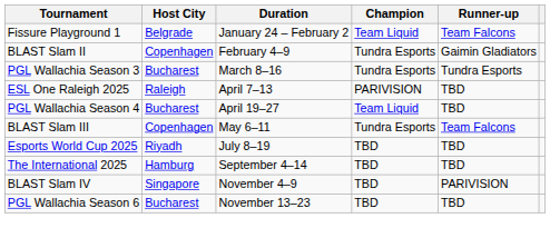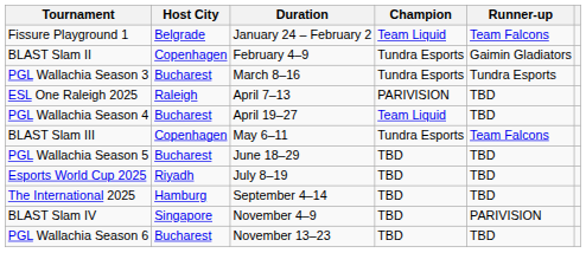 <table class="wikitable">
 <tr>
 <th>Tournament</th>
 <th>Host City</th>
 <th>Duration</th>
 <th>Champion</th>
 <th>Runner-up</th>
 <th></th>
 </tr>
 <tr>
 <td>Fissure Playground 1</td>
 <td> <a href='#'>Belgrade</a></td>
 <td>January 24 – February 2</td>
 <td><a href='#'>Team Liquid</a></td>
 <td><a href='#'>Team Falcons</a></td>
 <td></td>
 </tr>
 <tr>
 <td>BLAST Slam II</td>
 <td> <a href='#'>Copenhagen</a></td>
 <td>February 4–9</td>
 <td>Tundra Esports</td>
 <td>Gaimin Gladiators</td>
 <td></td>
 </tr>
 <tr>
 <td><a href='#'>PGL</a> Wallachia Season 3</td>
 <td> <a href='#'>Bucharest</a></td>
 <td>March 8–16</td>
 <td>Tundra Esports</td>
 <td>Tundra Esports</td>
 <td></td>
 </tr>
 <tr>
 <td><a href='#'>ESL</a> One Raleigh 2025</td>
 <td> <a href='#'>Raleigh</a></td>
 <td>April 7–13</td>
 <td>PARIVISION</td>
 <td>TBD</td>
 <td></td>
 </tr>
 <tr>
 <td><a href='#'>PGL</a> Wallachia Season 4</td>
 <td> <a href='#'>Bucharest</a></td>
 <td>April 19–27</td>
 <td><a href='#'>Team Liquid</a></td>
 <td>TBD</td>
 <td></td>
 </tr>
 <tr>
 <td>BLAST Slam III</td>
 <td> <a href='#'>Copenhagen</a></td>
 <td>May 6–11</td>
 <td>Tundra Esports</td>
 <td><a href='#'>Team Falcons</a></td>
 <td></td>
 </tr>
 <tr>
+<td><a href='#'>PGL</a> Wallachia Season 5</td>
+<td> <a href='#'>Bucharest</a></td>
+<td>June 18–29</td>
+<td>TBD</td>
+<td>TBD</td>
+<td></td>
+</tr>
+<tr>
 <td><a href='#'>Esports World Cup 2025</a></td>
 <td> <a href='#'>Riyadh</a></td>
 <td>July 8–19</td>
 <td>TBD</td>
 <td>TBD</td>
 <td></td>
 </tr>
 <tr>
 <td><a href='#'>The International</a> 2025</td>
 <td> <a href='#'>Hamburg</a></td>
 <td>September 4–14</td>
 <td>TBD</td>
 <td>TBD</td>
 <td></td>
 </tr>
 <tr>
 <td>BLAST Slam IV</td>
 <td> <a href='#'>Singapore</a></td>
 <td>November 4–9</td>
 <td>TBD</td>
 <td>PARIVISION</td>
 <td></td>
 </tr>
 <tr>
 <td><a href='#'>PGL</a> Wallachia Season 6</td>
 <td> <a href='#'>Bucharest</a></td>
 <td>November 13–23</td>
 <td>TBD</td>
 <td>TBD</td>
 <td></td>
 </tr>
 </table>
